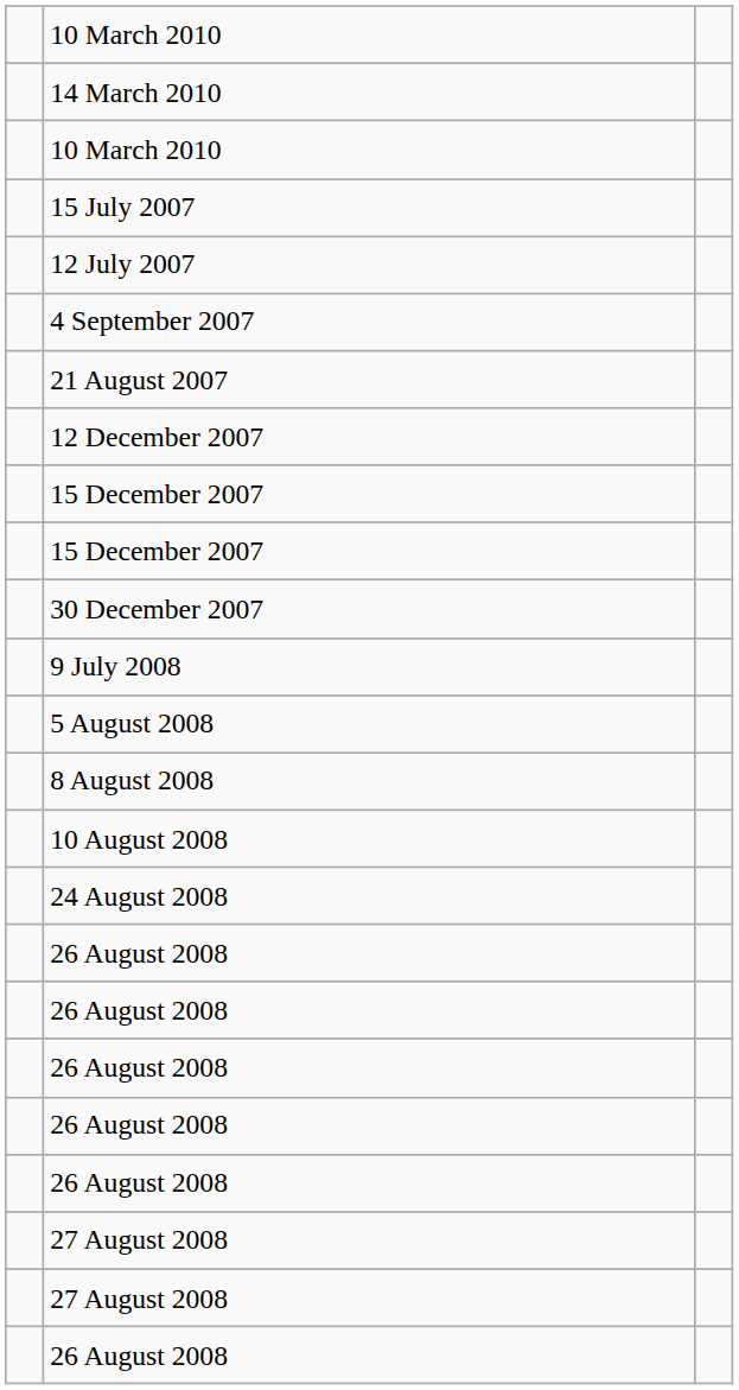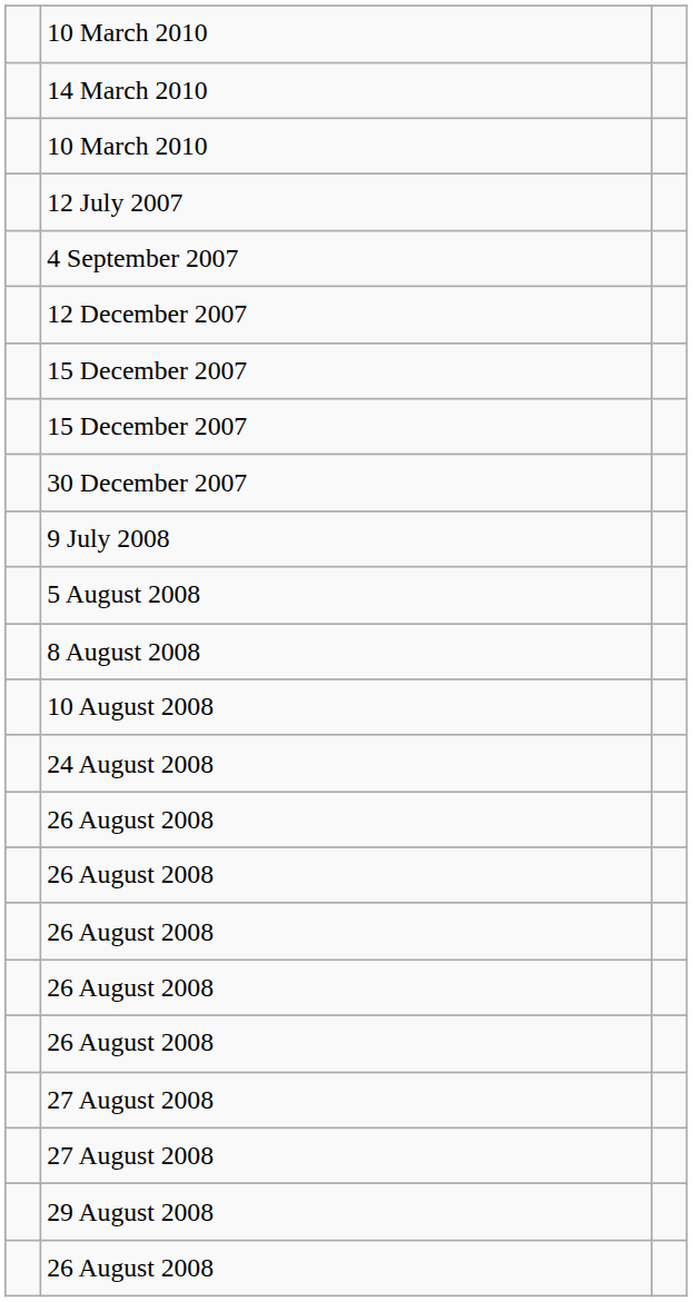 <table class="wikitable" style="font-size: 89%; float: left; width: 26em; margin-right: 1em; height: 700px">
 <tr>
 <td></td>
 <td>10 March 2010</td>
 <td></td>
 </tr>
 <tr>
 <td></td>
 <td>14 March 2010</td>
 <td></td>
 </tr>
 <tr>
 <td></td>
 <td>10 March 2010</td>
 <td></td>
 </tr>
 <tr>
 <td></td>
-<td>15 July 2007</td>
-<td></td>
-</tr>
-<tr>
-<td></td>
 <td>12 July 2007</td>
 <td></td>
 </tr>
 <tr>
 <td></td>
 <td>4 September 2007</td>
-<td></td>
-</tr>
-<tr>
-<td></td>
-<td>21 August 2007</td>
 <td></td>
 </tr>
 <tr>
 <td></td>
 <td>12 December 2007</td>
 <td></td>
 </tr>
 <tr>
 <td></td>
 <td>15 December 2007</td>
 <td></td>
 </tr>
 <tr>
 <td></td>
 <td>15 December 2007</td>
 <td></td>
 </tr>
 <tr>
 <td></td>
 <td>30 December 2007</td>
 <td></td>
 </tr>
 <tr>
 <td></td>
 <td>9 July 2008</td>
 <td></td>
 </tr>
 <tr>
 <td></td>
 <td>5 August 2008</td>
 <td></td>
 </tr>
 <tr>
 <td></td>
 <td>8 August 2008</td>
 <td></td>
 </tr>
 <tr>
 <td></td>
 <td>10 August 2008</td>
 <td></td>
 </tr>
 <tr>
 <td></td>
 <td>24 August 2008</td>
 <td></td>
 </tr>
 <tr>
 <td></td>
 <td>26 August 2008</td>
 <td></td>
 </tr>
 <tr>
 <td></td>
 <td>26 August 2008</td>
 <td></td>
 </tr>
 <tr>
 <td></td>
 <td>26 August 2008</td>
 <td></td>
 </tr>
 <tr>
 <td></td>
 <td>26 August 2008</td>
 <td></td>
 </tr>
 <tr>
 <td></td>
 <td>26 August 2008</td>
 <td></td>
 </tr>
 <tr>
 <td></td>
 <td>27 August 2008</td>
 <td></td>
 </tr>
 <tr>
 <td></td>
 <td>27 August 2008</td>
 <td></td>
 </tr>
 <tr>
 <td></td>
+<td>29 August 2008</td>
+<td></td>
+</tr>
+<tr>
+<td></td>
 <td>26 August 2008</td>
 <td></td>
 </tr>
 </table>
